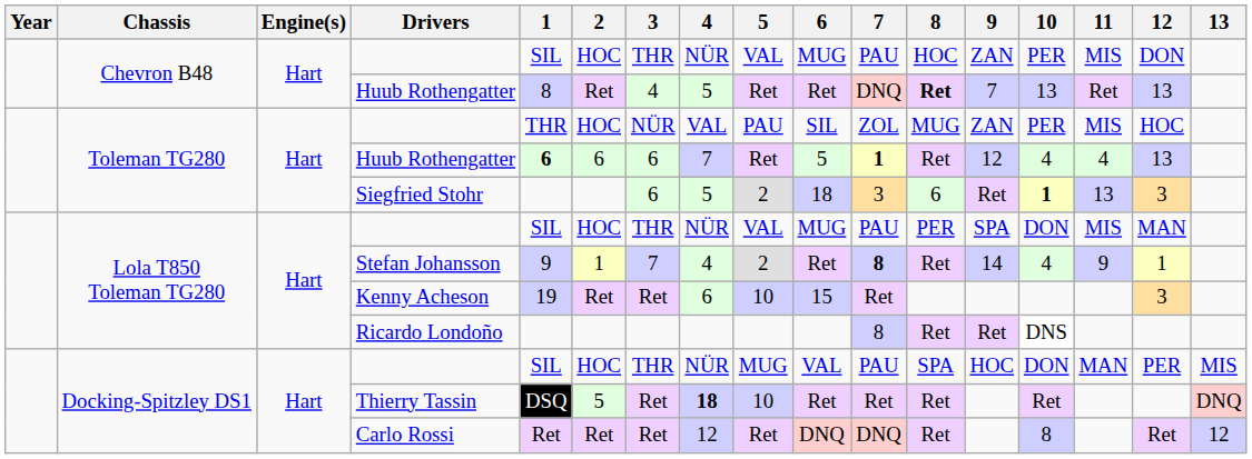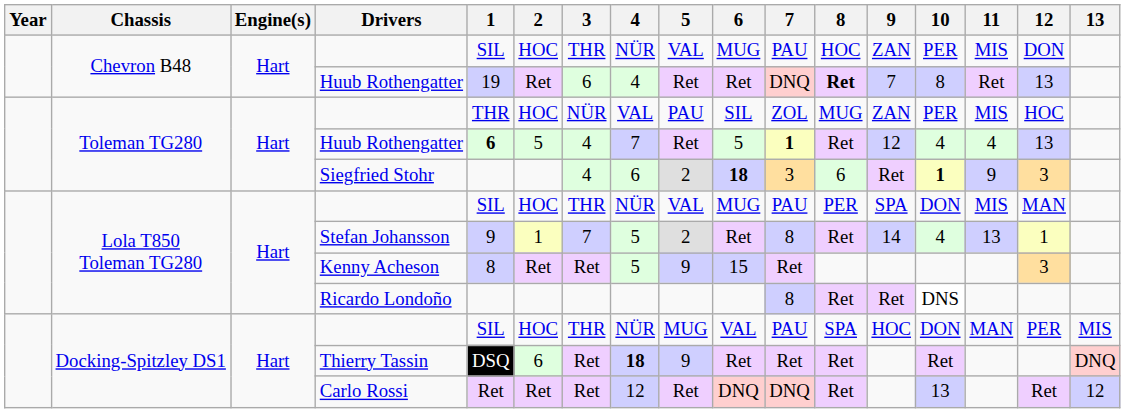 <table class="wikitable" style="text-align:center; font-size:85%">
 <tr>
 <th>Year</th>
 <th>Chassis</th>
 <th>Engine(s)</th>
 <th>Drivers</th>
 <th>1</th>
 <th>2</th>
 <th>3</th>
 <th>4</th>
 <th>5</th>
 <th>6</th>
 <th>7</th>
 <th>8</th>
 <th>9</th>
 <th>10</th>
 <th>11</th>
 <th>12</th>
 <th>13</th>
 </tr>
 <tr>
 <td rowspan="2"></td>
 <td rowspan="2"><a href='#'>Chevron</a> B48</td>
 <td rowspan="2"><a href='#'>Hart</a></td>
 <td></td>
 <td><a href='#'>SIL</a></td>
 <td><a href='#'>HOC</a></td>
 <td><a href='#'>THR</a></td>
 <td><a href='#'>NÜR</a></td>
 <td><a href='#'>VAL</a></td>
 <td><a href='#'>MUG</a></td>
 <td><a href='#'>PAU</a></td>
 <td><a href='#'>HOC</a></td>
 <td><a href='#'>ZAN</a></td>
 <td><a href='#'>PER</a></td>
 <td><a href='#'>MIS</a></td>
 <td><a href='#'>DON</a></td>
 <td></td>
 </tr>
 <tr>
 <td align="left"> <a href='#'>Huub Rothengatter</a></td>
-<td style="background:#CFCFFF;">8</td>
+<td style="background:#CFCFFF;">19</td>
 <td style="background:#EFCFFF;">Ret</td>
+<td style="background:#DFFFDF;">6</td>
 <td style="background:#DFFFDF;">4</td>
-<td style="background:#DFFFDF;">5</td>
 <td style="background:#EFCFFF;">Ret</td>
 <td style="background:#EFCFFF;">Ret</td>
 <td style="background:#FFCFCF;">DNQ</td>
 <td style="background:#EFCFFF;"><strong>Ret</strong></td>
 <td style="background:#CFCFFF;">7</td>
-<td style="background:#CFCFFF;">13</td>
+<td style="background:#CFCFFF;">8</td>
 <td style="background:#EFCFFF;">Ret</td>
 <td style="background:#CFCFFF;">13</td>
 <td></td>
 </tr>
 <tr>
 <td rowspan="3"></td>
 <td rowspan="3"><a href='#'>Toleman TG280</a></td>
 <td rowspan="3"><a href='#'>Hart</a></td>
 <td></td>
 <td><a href='#'>THR</a></td>
 <td><a href='#'>HOC</a></td>
 <td><a href='#'>NÜR</a></td>
 <td><a href='#'>VAL</a></td>
 <td><a href='#'>PAU</a></td>
 <td><a href='#'>SIL</a></td>
 <td><a href='#'>ZOL</a></td>
 <td><a href='#'>MUG</a></td>
 <td><a href='#'>ZAN</a></td>
 <td><a href='#'>PER</a></td>
 <td><a href='#'>MIS</a></td>
 <td><a href='#'>HOC</a></td>
 <td></td>
 </tr>
 <tr>
 <td align="left"> <a href='#'>Huub Rothengatter</a></td>
 <td style="background:#DFFFDF;"><strong>6</strong></td>
-<td style="background:#DFFFDF;">6</td>
-<td style="background:#DFFFDF;">6</td>
+<td style="background:#DFFFDF;">5</td>
+<td style="background:#DFFFDF;">4</td>
 <td style="background:#CFCFFF;">7</td>
 <td style="background:#EFCFFF;">Ret</td>
 <td style="background:#DFFFDF;">5</td>
 <td style="background:#FBFFBF;"><strong>1</strong></td>
 <td style="background:#EFCFFF;">Ret</td>
 <td style="background:#CFCFFF;">12</td>
 <td style="background:#DFFFDF;">4</td>
 <td style="background:#DFFFDF;">4</td>
 <td style="background:#CFCFFF;">13</td>
 <td></td>
 </tr>
 <tr>
 <td align="left"> <a href='#'>Siegfried Stohr</a></td>
 <td></td>
 <td></td>
+<td style="background:#DFFFDF;">4</td>
 <td style="background:#DFFFDF;">6</td>
-<td style="background:#DFFFDF;">5</td>
 <td style="background:#DFDFDF;">2</td>
-<td style="background:#CFCFFF;">18</td>
+<td style="background:#CFCFFF;"><strong>18</strong></td>
 <td style="background:#FFDF9F;">3</td>
 <td style="background:#DFFFDF;">6</td>
 <td style="background:#EFCFFF;">Ret</td>
 <td style="background:#FBFFBF;"><strong>1</strong></td>
-<td style="background:#CFCFFF;">13</td>
+<td style="background:#CFCFFF;">9</td>
 <td style="background:#FFDF9F;">3</td>
 <td></td>
 </tr>
 <tr>
 <td rowspan="4"></td>
 <td rowspan="4"><a href='#'>Lola T850</a><br><a href='#'>Toleman TG280</a></td>
 <td rowspan="4"><a href='#'>Hart</a></td>
 <td></td>
 <td><a href='#'>SIL</a></td>
 <td><a href='#'>HOC</a></td>
 <td><a href='#'>THR</a></td>
 <td><a href='#'>NÜR</a></td>
 <td><a href='#'>VAL</a></td>
 <td><a href='#'>MUG</a></td>
 <td><a href='#'>PAU</a></td>
 <td><a href='#'>PER</a></td>
 <td><a href='#'>SPA</a></td>
 <td><a href='#'>DON</a></td>
 <td><a href='#'>MIS</a></td>
 <td><a href='#'>MAN</a></td>
 <td></td>
 </tr>
 <tr>
 <td align="left"> <a href='#'>Stefan Johansson</a></td>
 <td style="background:#CFCFFF;">9</td>
 <td style="background:#FBFFBF;">1</td>
 <td style="background:#CFCFFF;">7</td>
-<td style="background:#DFFFDF;">4</td>
+<td style="background:#DFFFDF;">5</td>
 <td style="background:#DFDFDF;">2</td>
 <td style="background:#EFCFFF;">Ret</td>
-<td style="background:#CFCFFF;"><strong>8</strong></td>
+<td style="background:#CFCFFF;">8</td>
 <td style="background:#EFCFFF;">Ret</td>
 <td style="background:#CFCFFF;">14</td>
 <td style="background:#DFFFDF;">4</td>
-<td style="background:#CFCFFF;">9</td>
+<td style="background:#CFCFFF;">13</td>
 <td style="background:#FBFFBF;">1</td>
 <td></td>
 </tr>
 <tr>
 <td align="left"> <a href='#'>Kenny Acheson</a></td>
-<td style="background:#CFCFFF;">19</td>
+<td style="background:#CFCFFF;">8</td>
 <td style="background:#EFCFFF;">Ret</td>
 <td style="background:#EFCFFF;">Ret</td>
-<td style="background:#DFFFDF;">6</td>
-<td style="background:#CFCFFF;">10</td>
+<td style="background:#DFFFDF;">5</td>
+<td style="background:#CFCFFF;">9</td>
 <td style="background:#CFCFFF;">15</td>
 <td style="background:#EFCFFF;">Ret</td>
 <td></td>
 <td></td>
 <td></td>
 <td></td>
 <td style="background:#FFDF9F;">3</td>
 <td></td>
 </tr>
 <tr>
 <td align="left"> <a href='#'>Ricardo Londoño</a></td>
 <td></td>
 <td></td>
 <td></td>
 <td></td>
 <td></td>
 <td></td>
 <td style="background:#CFCFFF;">8</td>
 <td style="background:#EFCFFF;">Ret</td>
 <td style="background:#EFCFFF;">Ret</td>
 <td style="background:#FFFFFF;">DNS</td>
 <td></td>
 <td></td>
 <td></td>
 </tr>
 <tr>
 <td rowspan="3"></td>
 <td rowspan="3"><a href='#'>Docking-Spitzley DS1</a></td>
 <td rowspan="3"><a href='#'>Hart</a></td>
 <td></td>
 <td><a href='#'>SIL</a></td>
 <td><a href='#'>HOC</a></td>
 <td><a href='#'>THR</a></td>
 <td><a href='#'>NÜR</a></td>
 <td><a href='#'>MUG</a></td>
 <td><a href='#'>VAL</a></td>
 <td><a href='#'>PAU</a></td>
 <td><a href='#'>SPA</a></td>
 <td><a href='#'>HOC</a></td>
 <td><a href='#'>DON</a></td>
 <td><a href='#'>MAN</a></td>
 <td><a href='#'>PER</a></td>
 <td><a href='#'>MIS</a></td>
 </tr>
 <tr>
 <td align="left"> <a href='#'>Thierry Tassin</a></td>
 <td style="background:#000000; color:#ffffff">DSQ</td>
-<td style="background:#DFFFDF;">5</td>
+<td style="background:#DFFFDF;">6</td>
 <td style="background:#EFCFFF;">Ret</td>
 <td style="background:#CFCFFF;"><strong>18</strong></td>
-<td style="background:#CFCFFF;">10</td>
+<td style="background:#CFCFFF;">9</td>
 <td style="background:#EFCFFF;">Ret</td>
 <td style="background:#EFCFFF;">Ret</td>
 <td style="background:#EFCFFF;">Ret</td>
 <td></td>
 <td style="background:#EFCFFF;">Ret</td>
 <td></td>
 <td></td>
 <td style="background:#FFCFCF;">DNQ</td>
 </tr>
 <tr>
 <td align="left"> <a href='#'>Carlo Rossi</a></td>
 <td style="background:#EFCFFF;">Ret</td>
 <td style="background:#EFCFFF;">Ret</td>
 <td style="background:#EFCFFF;">Ret</td>
 <td style="background:#CFCFFF;">12</td>
 <td style="background:#EFCFFF;">Ret</td>
 <td style="background:#FFCFCF;">DNQ</td>
 <td style="background:#FFCFCF;">DNQ</td>
 <td style="background:#EFCFFF;">Ret</td>
 <td></td>
-<td style="background:#CFCFFF;">8</td>
+<td style="background:#CFCFFF;">13</td>
 <td></td>
 <td style="background:#EFCFFF;">Ret</td>
 <td style="background:#CFCFFF;">12</td>
 </tr>
 </table>
